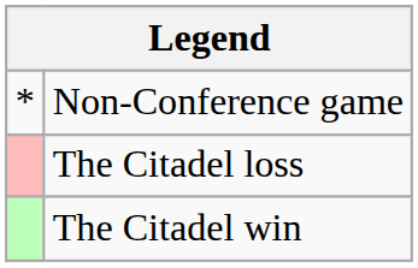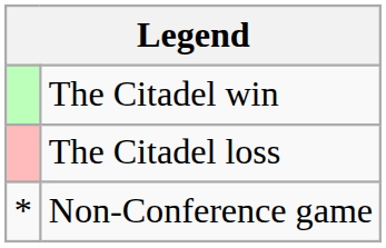 <table class="wikitable" style="font-size:90%">
 <tr>
 <th colspan=2>Legend</th>
 </tr>
 <tr>
-<td>*</td>
-<td>Non-Conference game</td>
+<td style="background:#bfb;"> </td>
+<td>The Citadel win</td>
 </tr>
 <tr>
 <td style="background:#fbb;"> </td>
 <td>The Citadel loss</td>
 </tr>
 <tr>
-<td style="background:#bfb;"> </td>
-<td>The Citadel win</td>
+<td>*</td>
+<td>Non-Conference game</td>
 </tr>
 </table>
